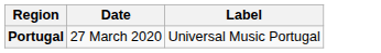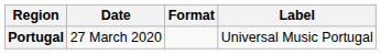 <table class="wikitable plainrowheaders">
 <tr>
 <th>Region</th>
 <th>Date</th>
+<th>Format</th>
 <th>Label</th>
 </tr>
 <tr>
 <th scope="row">Portugal</th>
 <td>27 March 2020</td>
+<td></td>
 <td>Universal Music Portugal</td>
 </tr>
 </table>
